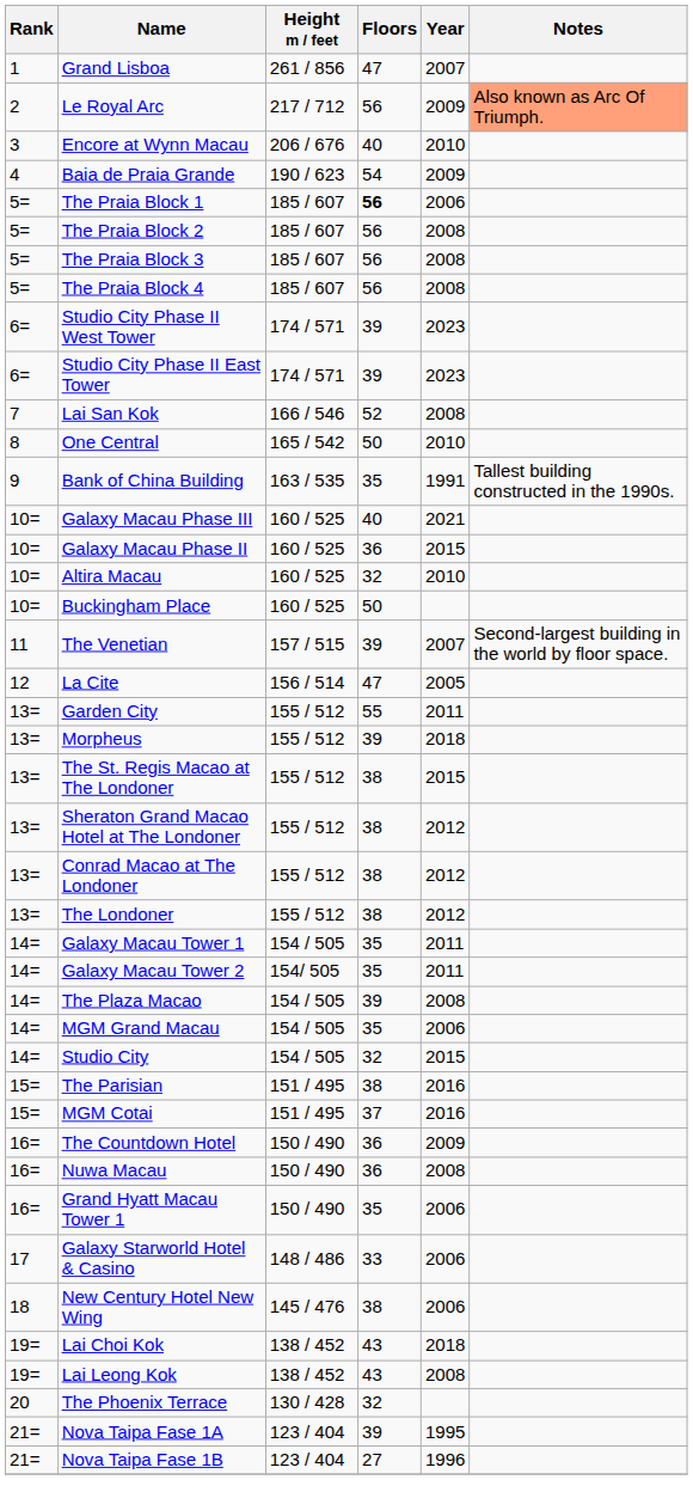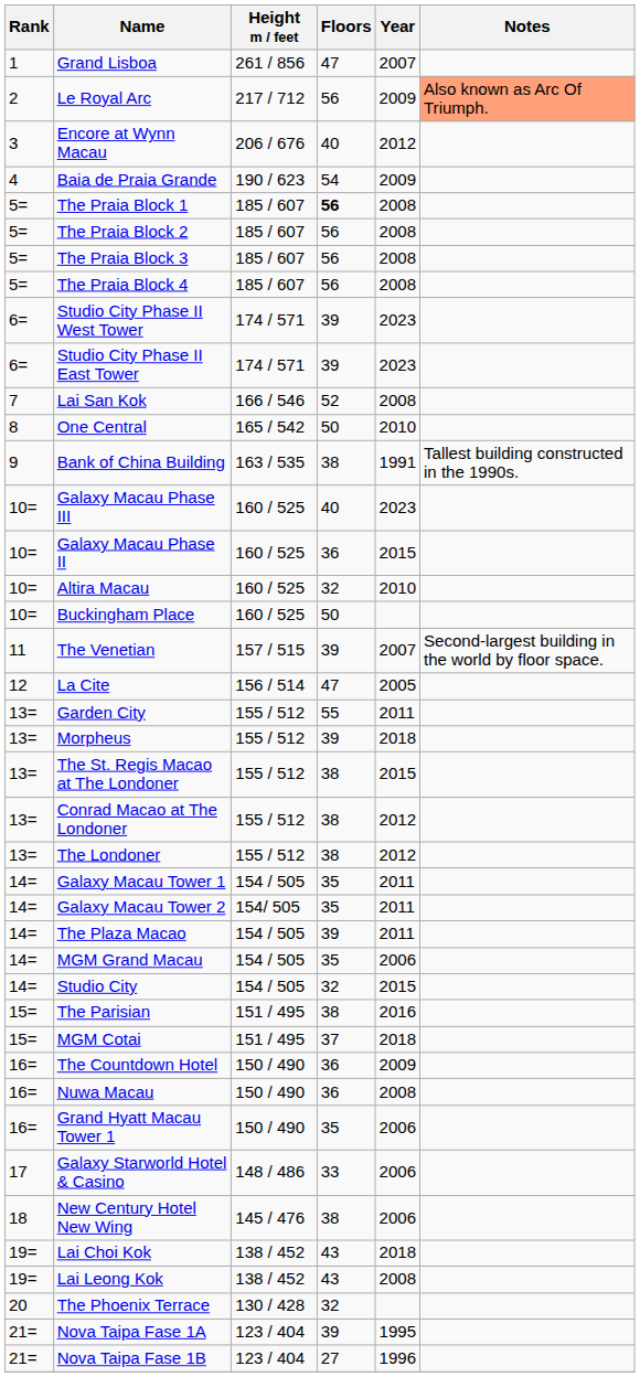 <table class="wikitable sortable">
 <tr>
 <th>Rank</th>
 <th>Name</th>
 <th width="75px">Height<br><small>m / feet</small></th>
 <th>Floors</th>
 <th>Year</th>
 <th class="unsortable">Notes</th>
 </tr>
 <tr>
 <td>1</td>
 <td><a href='#'>Grand Lisboa</a></td>
 <td>261 / 856</td>
 <td>47</td>
 <td>2007</td>
 <td></td>
 </tr>
 <tr>
 <td>2</td>
 <td><a href='#'>Le Royal Arc</a></td>
 <td>217 / 712</td>
 <td>56</td>
 <td>2009</td>
 <td style="background: lightsalmon;">Also known as Arc Of Triumph.</td>
 </tr>
 <tr>
 <td>3</td>
 <td><a href='#'>Encore at Wynn Macau</a></td>
 <td>206 / 676</td>
 <td>40</td>
-<td>2010</td>
+<td>2012</td>
 <td></td>
 </tr>
 <tr>
 <td>4</td>
 <td><a href='#'>Baia de Praia Grande</a></td>
 <td>190 / 623</td>
 <td>54</td>
 <td>2009</td>
 <td></td>
 </tr>
 <tr>
 <td>5=</td>
 <td><a href='#'>The Praia Block 1</a></td>
 <td>185 / 607</td>
 <td><strong>56</strong></td>
-<td>2006</td>
+<td>2008</td>
 <td></td>
 </tr>
 <tr>
 <td>5=</td>
 <td><a href='#'>The Praia Block 2</a></td>
 <td>185 / 607</td>
 <td>56</td>
 <td>2008</td>
 <td></td>
 </tr>
 <tr>
 <td>5=</td>
 <td><a href='#'>The Praia Block 3</a></td>
 <td>185 / 607</td>
 <td>56</td>
 <td>2008</td>
 <td></td>
 </tr>
 <tr>
 <td>5=</td>
 <td><a href='#'>The Praia Block 4</a></td>
 <td>185 / 607</td>
 <td>56</td>
 <td>2008</td>
 <td></td>
 </tr>
 <tr>
 <td>6=</td>
 <td><a href='#'>Studio City Phase II West Tower</a></td>
 <td>174 / 571</td>
 <td>39</td>
 <td>2023</td>
 <td></td>
 </tr>
 <tr>
 <td>6=</td>
 <td><a href='#'>Studio City Phase II East Tower</a></td>
 <td>174 / 571</td>
 <td>39</td>
 <td>2023</td>
 <td></td>
 </tr>
 <tr>
 <td>7</td>
 <td><a href='#'>Lai San Kok</a></td>
 <td>166 / 546</td>
 <td>52</td>
 <td>2008</td>
 <td></td>
 </tr>
 <tr>
 <td>8</td>
 <td><a href='#'>One Central</a></td>
 <td>165 / 542</td>
 <td>50</td>
 <td>2010</td>
 <td></td>
 </tr>
 <tr>
 <td>9</td>
 <td><a href='#'>Bank of China Building</a></td>
 <td>163 / 535</td>
-<td>35</td>
+<td>38</td>
 <td>1991</td>
 <td>Tallest building constructed in the 1990s.</td>
 </tr>
 <tr>
 <td>10=</td>
 <td><a href='#'>Galaxy Macau Phase III</a></td>
 <td>160 / 525</td>
 <td>40</td>
-<td>2021</td>
+<td>2023</td>
 <td></td>
 </tr>
 <tr>
 <td>10=</td>
 <td><a href='#'>Galaxy Macau Phase II</a></td>
 <td>160 / 525</td>
 <td>36</td>
 <td>2015</td>
 <td></td>
 </tr>
 <tr>
 <td>10=</td>
 <td><a href='#'>Altira Macau</a></td>
 <td>160 / 525</td>
 <td>32</td>
 <td>2010</td>
 <td></td>
 </tr>
 <tr>
 <td>10=</td>
 <td><a href='#'>Buckingham Place</a></td>
 <td>160 / 525</td>
 <td>50</td>
 <td></td>
 <td></td>
 </tr>
 <tr>
 <td>11</td>
 <td><a href='#'>The Venetian</a></td>
 <td>157 / 515</td>
 <td>39</td>
 <td>2007</td>
 <td>Second-largest building in the world by floor space.</td>
 </tr>
 <tr>
 <td>12</td>
 <td><a href='#'>La Cite</a></td>
 <td>156 / 514</td>
 <td>47</td>
 <td>2005</td>
 <td></td>
 </tr>
 <tr>
 <td>13=</td>
 <td><a href='#'>Garden City</a></td>
 <td>155 / 512</td>
 <td>55</td>
 <td>2011</td>
 <td></td>
 </tr>
 <tr>
 <td>13=</td>
 <td><a href='#'>Morpheus</a></td>
 <td>155 / 512</td>
 <td>39</td>
 <td>2018</td>
 <td></td>
 </tr>
 <tr>
 <td>13=</td>
 <td><a href='#'>The St. Regis Macao at The Londoner</a></td>
 <td>155 / 512</td>
 <td>38</td>
 <td>2015</td>
 <td></td>
 </tr>
 <tr>
 <td>13=</td>
-<td><a href='#'>Sheraton Grand Macao Hotel at The Londoner</a></td>
-<td>155 / 512</td>
-<td>38</td>
-<td>2012</td>
-<td></td>
-</tr>
-<tr>
-<td>13=</td>
 <td><a href='#'>Conrad Macao at The Londoner</a></td>
 <td>155 / 512</td>
 <td>38</td>
 <td>2012</td>
 <td></td>
 </tr>
 <tr>
 <td>13=</td>
 <td><a href='#'>The Londoner</a></td>
 <td>155 / 512</td>
 <td>38</td>
 <td>2012</td>
 <td></td>
 </tr>
 <tr>
 <td>14=</td>
 <td><a href='#'>Galaxy Macau Tower 1</a></td>
 <td>154 / 505</td>
 <td>35</td>
 <td>2011</td>
 <td></td>
 </tr>
 <tr>
 <td>14=</td>
 <td><a href='#'>Galaxy Macau Tower 2</a></td>
 <td>154/ 505</td>
 <td>35</td>
 <td>2011</td>
 <td></td>
 </tr>
 <tr>
 <td>14=</td>
 <td><a href='#'>The Plaza Macao</a></td>
 <td>154 / 505</td>
 <td>39</td>
-<td>2008</td>
+<td>2011</td>
 <td></td>
 </tr>
 <tr>
 <td>14=</td>
 <td><a href='#'>MGM Grand Macau</a></td>
 <td>154 / 505</td>
 <td>35</td>
 <td>2006</td>
 <td></td>
 </tr>
 <tr>
 <td>14=</td>
 <td><a href='#'>Studio City</a></td>
 <td>154 / 505</td>
 <td>32</td>
 <td>2015</td>
 <td></td>
 </tr>
 <tr>
 <td>15=</td>
 <td><a href='#'>The Parisian</a></td>
 <td>151 / 495</td>
 <td>38</td>
 <td>2016</td>
 <td></td>
 </tr>
 <tr>
 <td>15=</td>
 <td><a href='#'>MGM Cotai</a></td>
 <td>151 / 495</td>
 <td>37</td>
-<td>2016</td>
+<td>2018</td>
 <td></td>
 </tr>
 <tr>
 <td>16=</td>
 <td><a href='#'>The Countdown Hotel</a></td>
 <td>150 / 490</td>
 <td>36</td>
 <td>2009</td>
 <td></td>
 </tr>
 <tr>
 <td>16=</td>
 <td><a href='#'>Nuwa Macau</a></td>
 <td>150 / 490</td>
 <td>36</td>
 <td>2008</td>
 <td></td>
 </tr>
 <tr>
 <td>16=</td>
 <td><a href='#'>Grand Hyatt Macau Tower 1</a></td>
 <td>150 / 490</td>
 <td>35</td>
 <td>2006</td>
 <td></td>
 </tr>
 <tr>
 <td>17</td>
 <td><a href='#'>Galaxy Starworld Hotel & Casino</a></td>
 <td>148 / 486</td>
 <td>33</td>
 <td>2006</td>
 <td></td>
 </tr>
 <tr>
 <td>18</td>
 <td><a href='#'>New Century Hotel New Wing</a></td>
 <td>145 / 476</td>
 <td>38</td>
 <td>2006</td>
 <td></td>
 </tr>
 <tr>
 <td>19=</td>
 <td><a href='#'>Lai Choi Kok</a></td>
 <td>138 / 452</td>
 <td>43</td>
 <td>2018</td>
 <td></td>
 </tr>
 <tr>
 <td>19=</td>
 <td><a href='#'>Lai Leong Kok</a></td>
 <td>138 / 452</td>
 <td>43</td>
 <td>2008</td>
 <td></td>
 </tr>
 <tr>
 <td>20</td>
 <td><a href='#'>The Phoenix Terrace</a></td>
 <td>130 / 428</td>
 <td>32</td>
 <td></td>
 <td></td>
 </tr>
 <tr>
 <td>21=</td>
 <td><a href='#'>Nova Taipa Fase 1A</a></td>
 <td>123 /  404</td>
 <td>39</td>
 <td>1995</td>
 <td></td>
 </tr>
 <tr>
 <td>21=</td>
 <td><a href='#'>Nova Taipa Fase 1B</a></td>
 <td>123 / 404</td>
 <td>27</td>
 <td>1996</td>
 <td></td>
 </tr>
 <tr>
 </tr>
 </table>
